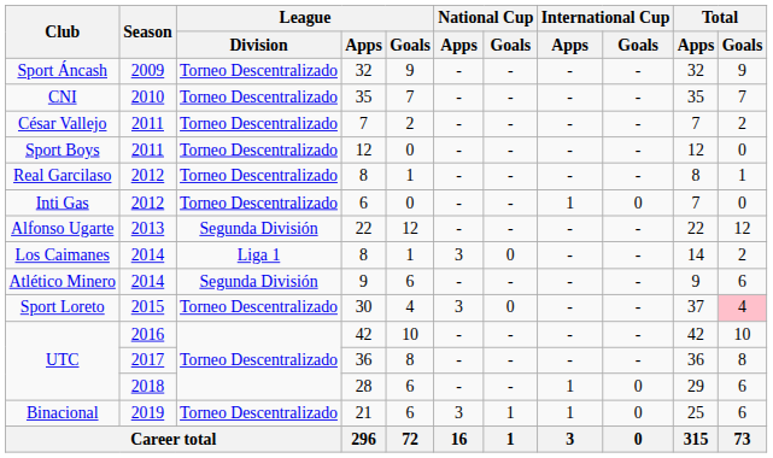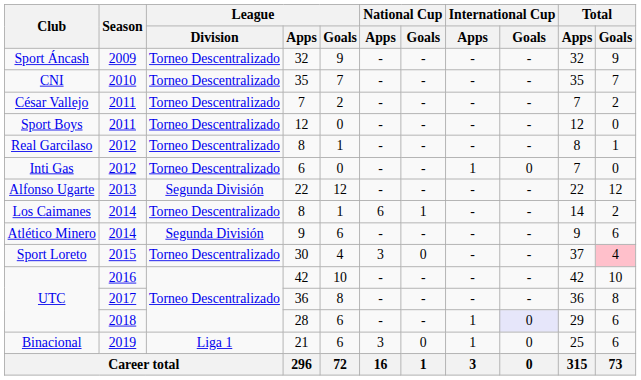 <table align="center" class="wikitable" style="text-align: center;">
 <tr>
 <th rowspan="2">Club</th>
 <th rowspan="2">Season</th>
 <th colspan="3">League</th>
 <th colspan="2">National Cup</th>
 <th colspan="2">International Cup</th>
 <th colspan="2">Total</th>
 </tr>
 <tr>
 <th>Division</th>
 <th>Apps</th>
 <th>Goals</th>
 <th>Apps</th>
 <th>Goals</th>
 <th>Apps</th>
 <th>Goals</th>
 <th>Apps</th>
 <th>Goals</th>
 </tr>
 <tr>
 <td rowspan="1" align=center valign=center><a href='#'>Sport Áncash</a></td>
 <td><a href='#'>2009</a></td>
 <td rowspan="1" valign="center"><a href='#'>Torneo Descentralizado</a></td>
 <td>32</td>
 <td>9</td>
 <td>-</td>
 <td>-</td>
 <td>-</td>
 <td>-</td>
 <td>32</td>
 <td>9</td>
 </tr>
 <tr>
 <td rowspan="1" align=center valign=center><a href='#'>CNI</a></td>
 <td><a href='#'>2010</a></td>
 <td rowspan="1" valign="center"><a href='#'>Torneo Descentralizado</a></td>
 <td>35</td>
 <td>7</td>
 <td>-</td>
 <td>-</td>
 <td>-</td>
 <td>-</td>
 <td>35</td>
 <td>7</td>
 </tr>
 <tr>
 <td rowspan="1" align=center valign=center><a href='#'>César Vallejo</a></td>
 <td><a href='#'>2011</a></td>
 <td rowspan="1" valign="center"><a href='#'>Torneo Descentralizado</a></td>
 <td>7</td>
 <td>2</td>
 <td>-</td>
 <td>-</td>
 <td>-</td>
 <td>-</td>
 <td>7</td>
 <td>2</td>
 </tr>
 <tr>
 <td rowspan="1" align=center valign=center><a href='#'>Sport Boys</a></td>
 <td><a href='#'>2011</a></td>
 <td rowspan="1" valign="center"><a href='#'>Torneo Descentralizado</a></td>
 <td>12</td>
 <td>0</td>
 <td>-</td>
 <td>-</td>
 <td>-</td>
 <td>-</td>
 <td>12</td>
 <td>0</td>
 </tr>
 <tr>
 <td rowspan="1" align=center valign=center><a href='#'>Real Garcilaso</a></td>
 <td><a href='#'>2012</a></td>
 <td rowspan="1" valign="center"><a href='#'>Torneo Descentralizado</a></td>
 <td>8</td>
 <td>1</td>
 <td>-</td>
 <td>-</td>
 <td>-</td>
 <td>-</td>
 <td>8</td>
 <td>1</td>
 </tr>
 <tr>
 <td rowspan="1" align=center valign=center><a href='#'>Inti Gas</a></td>
 <td><a href='#'>2012</a></td>
 <td rowspan="1" valign="center"><a href='#'>Torneo Descentralizado</a></td>
 <td>6</td>
 <td>0</td>
 <td>-</td>
 <td>-</td>
 <td>1</td>
 <td>0</td>
 <td>7</td>
 <td>0</td>
 </tr>
 <tr>
 <td rowspan="1" align=center valign=center><a href='#'>Alfonso Ugarte</a></td>
 <td><a href='#'>2013</a></td>
 <td rowspan="1" valign="center"><a href='#'>Segunda División</a></td>
 <td>22</td>
 <td>12</td>
 <td>-</td>
 <td>-</td>
 <td>-</td>
 <td>-</td>
 <td>22</td>
 <td>12</td>
 </tr>
 <tr>
 <td rowspan="1" align=center valign=center><a href='#'>Los Caimanes</a></td>
 <td><a href='#'>2014</a></td>
-<td rowspan="1" valign="center"><a href='#'>Liga 1</a></td>
+<td rowspan="1" valign="center"><a href='#'>Torneo Descentralizado</a></td>
 <td>8</td>
 <td>1</td>
-<td>3</td>
-<td>0</td>
+<td>6</td>
+<td>1</td>
 <td>-</td>
 <td>-</td>
 <td>14</td>
 <td>2</td>
 </tr>
 <tr>
 <td rowspan="1" align=center valign=center><a href='#'>Atlético Minero</a></td>
 <td><a href='#'>2014</a></td>
 <td rowspan="1" valign="center"><a href='#'>Segunda División</a></td>
 <td>9</td>
 <td>6</td>
 <td>-</td>
 <td>-</td>
 <td>-</td>
 <td>-</td>
 <td>9</td>
 <td>6</td>
 </tr>
 <tr>
 <td rowspan="1" align=center valign=center><a href='#'>Sport Loreto</a></td>
 <td><a href='#'>2015</a></td>
 <td rowspan="1" valign="center"><a href='#'>Torneo Descentralizado</a></td>
 <td>30</td>
 <td>4</td>
 <td>3</td>
 <td>0</td>
 <td>-</td>
 <td>-</td>
 <td>37</td>
 <td style="background: pink;">4</td>
 </tr>
 <tr>
 <td rowspan="3" align=center valign=center><a href='#'>UTC</a></td>
 <td><a href='#'>2016</a></td>
 <td rowspan="3" valign="center"><a href='#'>Torneo Descentralizado</a></td>
 <td>42</td>
 <td>10</td>
 <td>-</td>
 <td>-</td>
 <td>-</td>
 <td>-</td>
 <td>42</td>
 <td>10</td>
 </tr>
 <tr>
 <td><a href='#'>2017</a></td>
 <td>36</td>
 <td>8</td>
 <td>-</td>
 <td>-</td>
 <td>-</td>
 <td>-</td>
 <td>36</td>
 <td>8</td>
 </tr>
 <tr>
 <td><a href='#'>2018</a></td>
 <td>28</td>
 <td>6</td>
 <td>-</td>
 <td>-</td>
 <td>1</td>
-<td>0</td>
+<td style="background: lavender;">0</td>
 <td>29</td>
 <td>6</td>
 </tr>
 <tr>
 <td rowspan="1" align=center valign=center><a href='#'>Binacional</a></td>
 <td><a href='#'>2019</a></td>
-<td rowspan="1" valign="center"><a href='#'>Torneo Descentralizado</a></td>
+<td rowspan="1" valign="center"><a href='#'>Liga 1</a></td>
 <td>21</td>
 <td>6</td>
 <td>3</td>
-<td>1</td>
+<td>0</td>
 <td>1</td>
 <td>0</td>
 <td>25</td>
 <td>6</td>
 </tr>
 <tr>
 <th colspan="3">Career total</th>
 <th>296</th>
 <th>72</th>
 <th>16</th>
 <th>1</th>
 <th>3</th>
 <th>0</th>
 <th>315</th>
 <th>73</th>
 </tr>
 </table>
